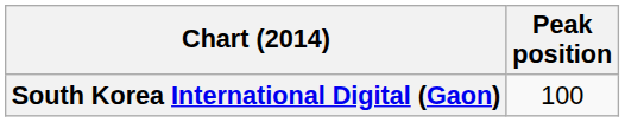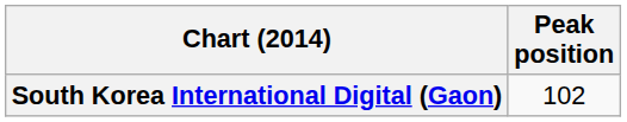 <table class="wikitable plainrowheaders" style="text-align:center;">
 <tr>
 <th scope="col">Chart (2014)</th>
 <th scope="col">Peak<br>position</th>
 </tr>
 <tr>
 <th scope="row">South Korea <a href='#'>International Digital</a> (<a href='#'>Gaon</a>)</th>
-<td>100</td>
+<td>102</td>
 </tr>
 </table>
